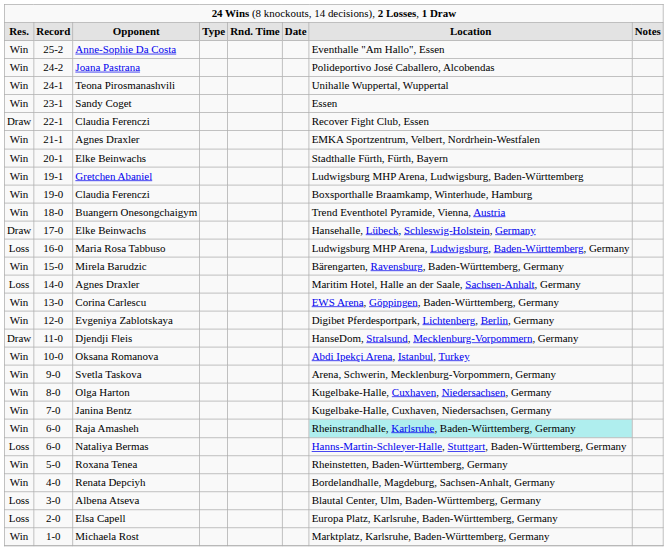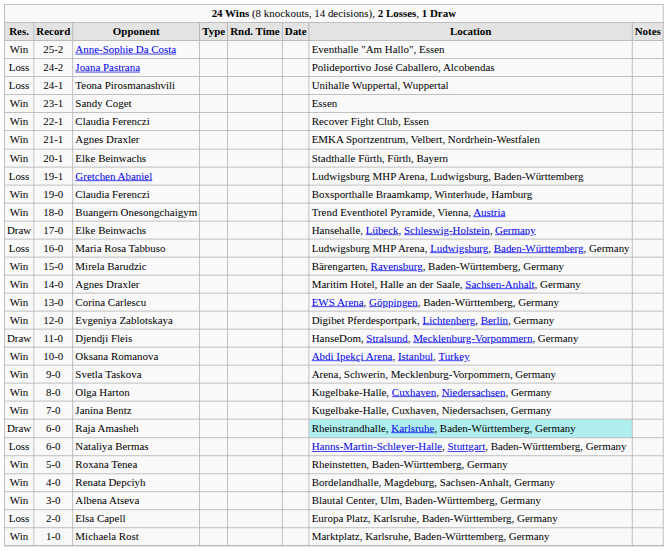 <table class="wikitable" style="text-align:center; font-size:95%">
 <tr>
 <td align="center" colspan=8><strong>24 Wins</strong> (8 knockouts, 14 decisions), <strong> 2 Losses</strong>, <strong>1 Draw</strong></td>
 </tr>
 <tr>
 <td align="center" style="border-style: none none solid solid; background: #e3e3e3"><strong>Res.</strong></td>
 <td align="center" style="border-style: none none solid solid; background: #e3e3e3"><strong>Record</strong></td>
 <td align="center" style="border-style: none none solid solid; background: #e3e3e3"><strong>Opponent</strong></td>
 <td align="center" style="border-style: none none solid solid; background: #e3e3e3"><strong>Type</strong></td>
 <td align="center" style="border-style: none none solid solid; background: #e3e3e3"><strong>Rnd. Time</strong></td>
 <td align="center" style="border-style: none none solid solid; background: #e3e3e3"><strong>Date</strong></td>
 <td align="center" style="border-style: none none solid solid; background: #e3e3e3"><strong>Location</strong></td>
 <td align="center" style="border-style: none none solid solid; background: #e3e3e3"><strong>Notes</strong></td>
 </tr>
 <tr align=center>
 <td>Win</td>
 <td>25-2</td>
 <td align=left> <a href='#'>Anne-Sophie Da Costa</a></td>
 <td></td>
 <td></td>
 <td></td>
 <td align=left> Eventhalle "Am Hallo", Essen</td>
 <td align=left></td>
 </tr>
 <tr align=center>
-<td>Win</td>
+<td>Loss</td>
 <td>24-2</td>
 <td align=left> <a href='#'>Joana Pastrana</a></td>
 <td></td>
 <td></td>
 <td></td>
 <td align=left> Polideportivo José Caballero, Alcobendas</td>
 <td></td>
 </tr>
 <tr align=center>
-<td>Win</td>
+<td>Loss</td>
 <td>24-1</td>
 <td align=left> Teona Pirosmanashvili</td>
 <td></td>
 <td></td>
 <td></td>
 <td align=left> Unihalle Wuppertal, Wuppertal</td>
 <td align=left></td>
 </tr>
 <tr align=center>
 <td>Win</td>
 <td>23-1</td>
 <td align=left> Sandy Coget</td>
 <td></td>
 <td></td>
 <td></td>
 <td align=left> Essen</td>
 <td align=left></td>
 </tr>
 <tr align=center>
-<td>Draw</td>
+<td>Win</td>
 <td>22-1</td>
 <td align=left> Claudia Ferenczi</td>
 <td></td>
 <td></td>
 <td></td>
 <td align=left> Recover Fight Club, Essen</td>
 <td></td>
 </tr>
 <tr align=center>
 <td>Win</td>
 <td>21-1</td>
 <td align=left> Agnes Draxler</td>
 <td></td>
 <td></td>
 <td></td>
 <td align=left> EMKA Sportzentrum, Velbert, Nordrhein-Westfalen</td>
 <td align=left></td>
 </tr>
 <tr align=center>
 <td>Win</td>
 <td>20-1</td>
 <td align=left> Elke Beinwachs</td>
 <td></td>
 <td></td>
 <td></td>
 <td align=left> Stadthalle Fürth, Fürth, Bayern</td>
 <td></td>
 </tr>
 <tr align=center>
-<td>Win</td>
+<td>Loss</td>
 <td>19-1</td>
 <td align=left> <a href='#'>Gretchen Abaniel</a></td>
 <td></td>
 <td></td>
 <td></td>
 <td align=left> Ludwigsburg MHP Arena, Ludwigsburg, Baden-Württemberg</td>
 <td align=left></td>
 </tr>
 <tr align=center>
 <td>Win</td>
 <td>19-0</td>
 <td align=left> Claudia Ferenczi</td>
 <td></td>
 <td></td>
 <td></td>
 <td align=left> Boxsporthalle Braamkamp, Winterhude, Hamburg</td>
 <td align=left></td>
 </tr>
 <tr align=center>
 <td>Win</td>
 <td>18-0</td>
 <td align=left> Buangern Onesongchaigym</td>
 <td></td>
 <td></td>
 <td></td>
 <td align=left> Trend Eventhotel Pyramide, Vienna, <a href='#'>Austria</a></td>
 <td align=left></td>
 </tr>
 <tr align=center>
 <td>Draw</td>
 <td>17-0</td>
 <td align=left> Elke Beinwachs</td>
 <td></td>
 <td></td>
 <td></td>
 <td align=left> Hansehalle, <a href='#'>Lübeck</a>, <a href='#'>Schleswig-Holstein</a>, <a href='#'>Germany</a></td>
 <td></td>
 </tr>
 <tr align=center>
 <td>Loss</td>
 <td>16-0</td>
 <td align=left> Maria Rosa Tabbuso</td>
 <td></td>
 <td></td>
 <td></td>
 <td align=left> Ludwigsburg MHP Arena, <a href='#'>Ludwigsburg</a>, <a href='#'>Baden-Württemberg</a>, Germany</td>
 <td></td>
 </tr>
 <tr align=center>
 <td>Win</td>
 <td>15-0</td>
 <td align=left> Mirela Barudzic</td>
 <td></td>
 <td></td>
 <td></td>
 <td align=left> Bärengarten, <a href='#'>Ravensburg</a>, Baden-Württemberg, Germany</td>
 <td></td>
 </tr>
 <tr align=center>
-<td>Loss</td>
+<td>Win</td>
 <td>14-0</td>
 <td align=left> Agnes Draxler</td>
 <td></td>
 <td></td>
 <td></td>
 <td align=left> Maritim Hotel, Halle an der Saale,  <a href='#'>Sachsen-Anhalt</a>, Germany</td>
 <td></td>
 </tr>
 <tr align=center>
 <td>Win</td>
 <td>13-0</td>
 <td align=left> Corina Carlescu</td>
 <td></td>
 <td></td>
 <td></td>
 <td align=left> <a href='#'>EWS Arena</a>, <a href='#'>Göppingen</a>, Baden-Württemberg, Germany</td>
 <td align=left></td>
 </tr>
 <tr align=center>
 <td>Win</td>
 <td>12-0</td>
 <td align=left> Evgeniya Zablotskaya</td>
 <td></td>
 <td></td>
 <td></td>
 <td align=left> Digibet Pferdesportpark, <a href='#'>Lichtenberg</a>, <a href='#'>Berlin</a>, Germany</td>
 <td></td>
 </tr>
 <tr align=center>
 <td>Draw</td>
 <td>11-0</td>
 <td align=left> Djendji Fleis</td>
 <td></td>
 <td></td>
 <td></td>
 <td align=left> HanseDom, <a href='#'>Stralsund</a>, <a href='#'>Mecklenburg-Vorpommern</a>, Germany</td>
 <td></td>
 </tr>
 <tr align=center>
 <td>Win</td>
 <td>10-0</td>
 <td align=left> Oksana Romanova</td>
 <td></td>
 <td></td>
 <td></td>
 <td align=left> <a href='#'>Abdi Ipekçi Arena</a>, <a href='#'>Istanbul</a>, <a href='#'>Turkey</a></td>
 <td></td>
 </tr>
 <tr align=center>
 <td>Win</td>
 <td>9-0</td>
 <td align=left> Svetla Taskova</td>
 <td></td>
 <td></td>
 <td></td>
 <td align=left> Arena, Schwerin, Mecklenburg-Vorpommern, Germany</td>
 <td></td>
 </tr>
 <tr align=center>
 <td>Win</td>
 <td>8-0</td>
 <td align=left> Olga Harton</td>
 <td></td>
 <td></td>
 <td></td>
 <td align=left> Kugelbake-Halle, <a href='#'>Cuxhaven</a>, <a href='#'>Niedersachsen</a>, Germany</td>
 <td></td>
 </tr>
 <tr align=center>
 <td>Win</td>
 <td>7-0</td>
 <td align=left> Janina Bentz</td>
 <td></td>
 <td></td>
 <td></td>
 <td align=left> Kugelbake-Halle, Cuxhaven, Niedersachsen, Germany</td>
 <td></td>
 </tr>
 <tr align=center>
-<td>Win</td>
+<td>Draw</td>
 <td>6-0</td>
 <td align=left> Raja Amasheh</td>
 <td></td>
 <td></td>
 <td></td>
 <td align=left style="background: paleturquoise;"> Rheinstrandhalle, <a href='#'>Karlsruhe</a>, Baden-Württemberg, Germany</td>
 <td></td>
 </tr>
 <tr align=center>
 <td>Loss</td>
 <td>6-0</td>
 <td align=left> Nataliya Bermas</td>
 <td></td>
 <td></td>
 <td></td>
 <td align=left> <a href='#'>Hanns-Martin-Schleyer-Halle</a>, <a href='#'>Stuttgart</a>, Baden-Württemberg, Germany</td>
 <td></td>
 </tr>
 <tr align=center>
 <td>Win</td>
 <td>5-0</td>
 <td align=left> Roxana Tenea</td>
 <td></td>
 <td></td>
 <td></td>
 <td align=left> Rheinstetten, Baden-Württemberg, Germany</td>
 <td></td>
 </tr>
 <tr align=center>
 <td>Win</td>
 <td>4-0</td>
 <td align=left> Renata Depciyh</td>
 <td></td>
 <td></td>
 <td></td>
 <td align=left> Bordelandhalle, Magdeburg, Sachsen-Anhalt, Germany</td>
 <td></td>
 </tr>
 <tr align=center>
-<td>Loss</td>
+<td>Win</td>
 <td>3-0</td>
 <td align=left> Albena Atseva</td>
 <td></td>
 <td></td>
 <td></td>
 <td align=left> Blautal Center, Ulm, Baden-Württemberg, Germany</td>
 <td></td>
 </tr>
 <tr align=center>
 <td>Loss</td>
 <td>2-0</td>
 <td align=left> Elsa Capell</td>
 <td></td>
 <td></td>
 <td></td>
 <td align=left> Europa Platz, Karlsruhe, Baden-Württemberg, Germany</td>
 <td></td>
 </tr>
 <tr align=center>
 <td>Win</td>
 <td>1-0</td>
 <td align=left> Michaela Rost</td>
 <td></td>
 <td></td>
 <td></td>
 <td align=left> Marktplatz, Karlsruhe, Baden-Württemberg, Germany</td>
 <td align=left></td>
 </tr>
 <tr align=center>
 </tr>
 </table>
